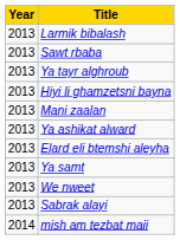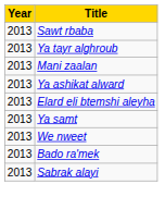 <table class="wikitable" style="font-size:90%">
 <tr>
 <th style="background:gold">Year</th>
 <th style="background:gold">Title</th>
-</tr>
-<tr>
-<td>2013</td>
-<td><em><a href='#'>Larmik bibalash</a></em></td>
 </tr>
 <tr>
 <td>2013</td>
 <td><em><a href='#'>Sawt rbaba</a></em></td>
 </tr>
 <tr>
 <td>2013</td>
 <td><em><a href='#'>Ya tayr alghroub</a></em></td>
-</tr>
-<tr>
-<td>2013</td>
-<td><em><a href='#'>Hiyi li ghamzetsni bayna</a></em></td>
 </tr>
 <tr>
 <td>2013</td>
 <td><em><a href='#'>Mani zaalan</a></em></td>
 </tr>
 <tr>
 <td>2013</td>
 <td><em><a href='#'>Ya ashikat alward</a></em></td>
 </tr>
 <tr>
 <td>2013</td>
 <td><em><a href='#'>Elard eli btemshi aleyha</a></em></td>
 </tr>
 <tr>
 <td>2013</td>
 <td><em><a href='#'>Ya samt</a></em></td>
 </tr>
 <tr>
 <td>2013</td>
 <td><em><a href='#'>We nweet</a></em></td>
 </tr>
 <tr>
 <td>2013</td>
+<td><em><a href='#'>Bado ra'mek</a></em></td>
+</tr>
+<tr>
+<td>2013</td>
 <td><em><a href='#'>Sabrak alayi</a></em></td>
 </tr>
-<tr>
-<td>2014</td>
-<td><em><a href='#'>mish am tezbat maii</a></em></td>
-</tr>
 </table>
